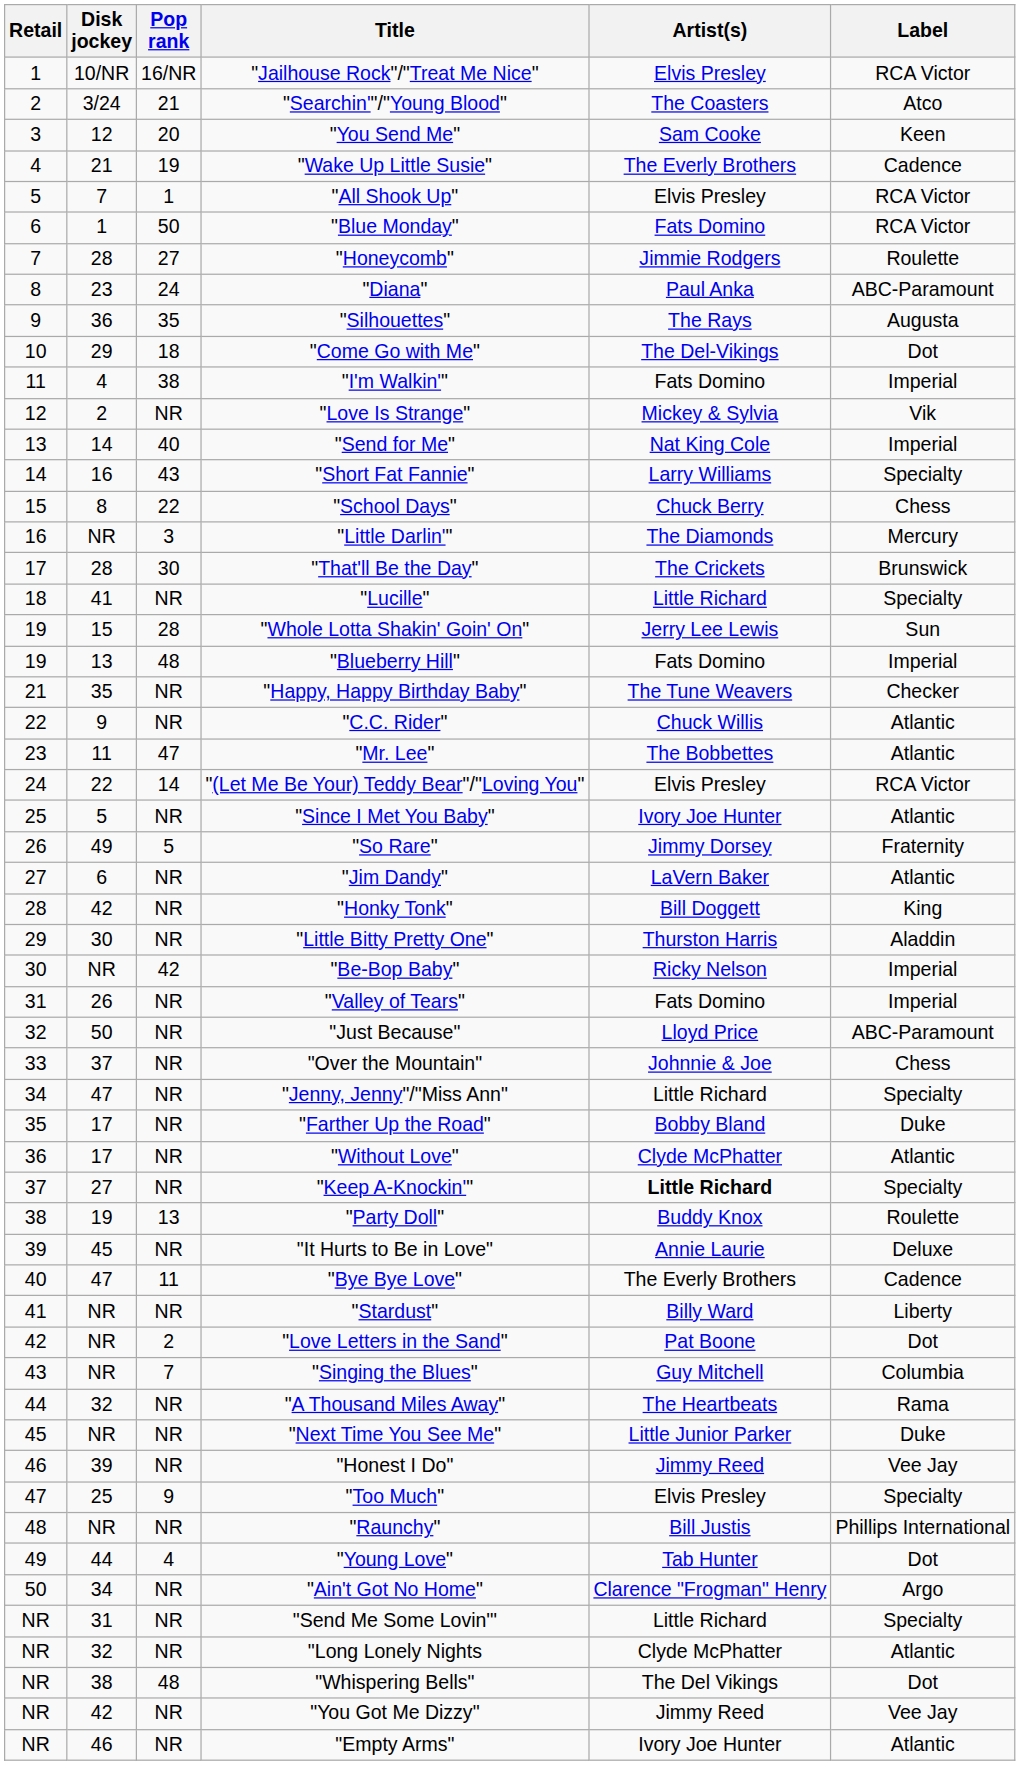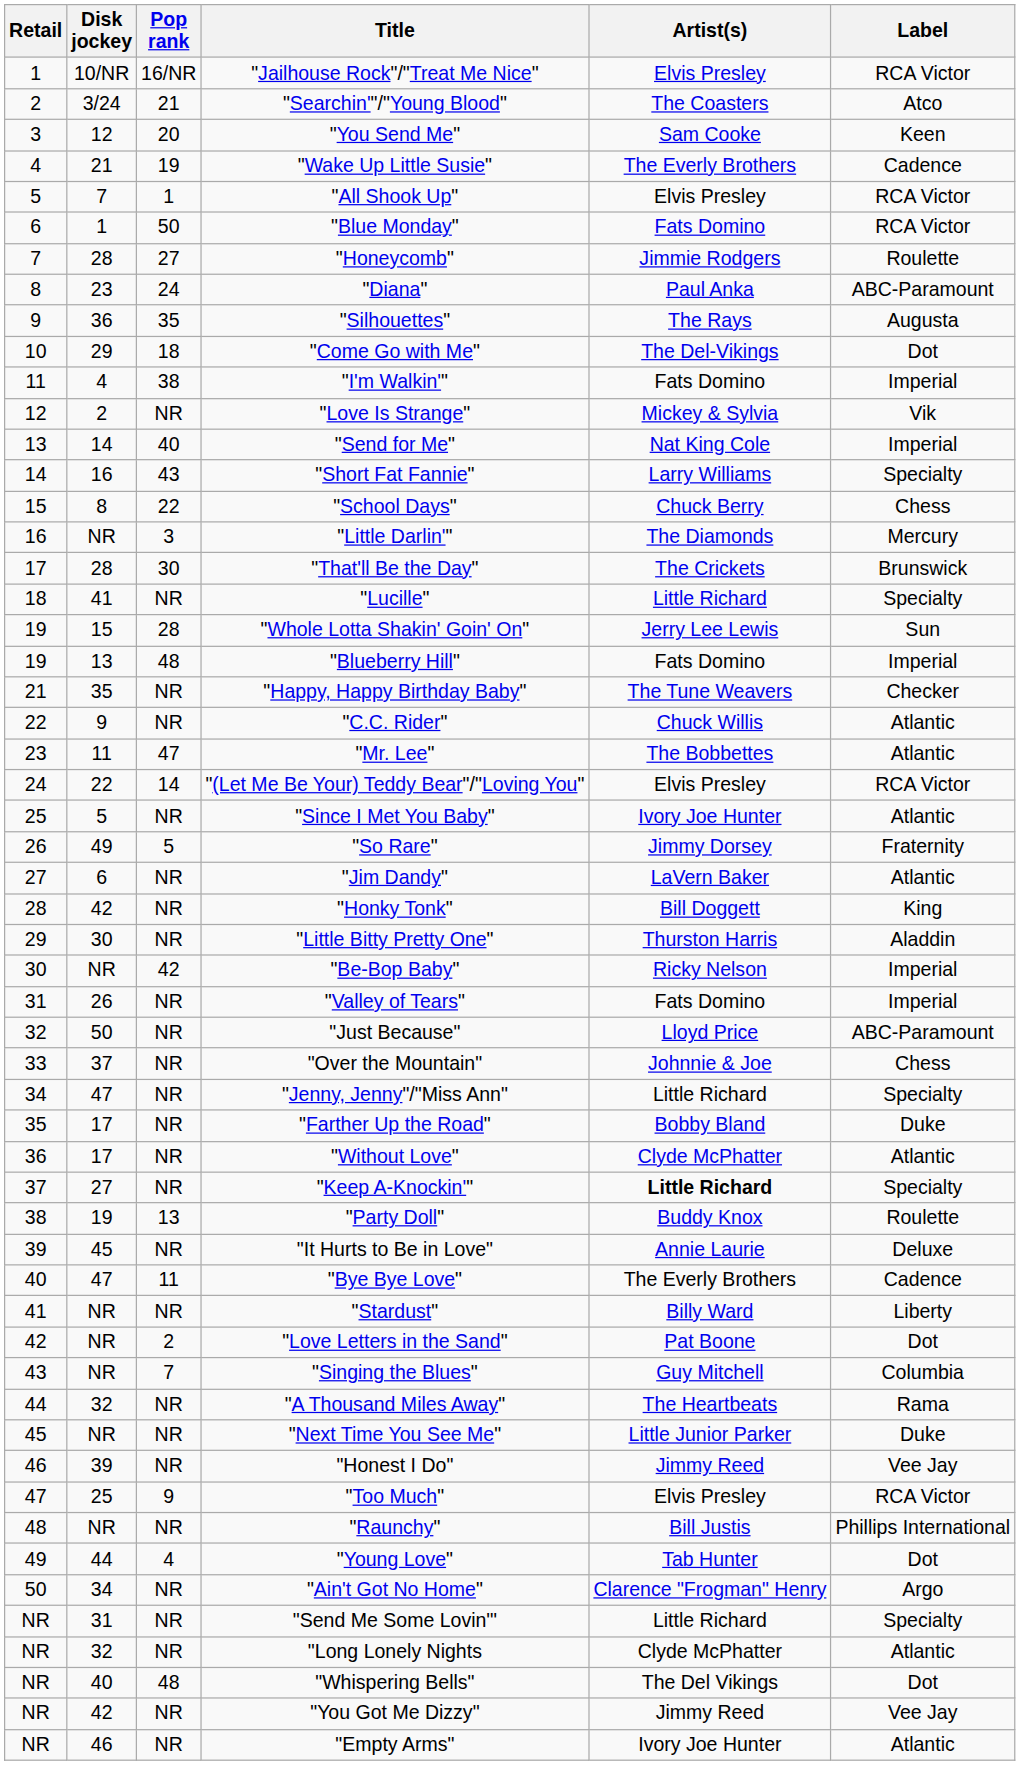 <table class="wikitable sortable" style="text-align: center">
 <tr>
 <th scope="col">Retail</th>
 <th scope="col">Disk<br>jockey</th>
 <th scope="col"><a href='#'>Pop<br>rank</a></th>
 <th scope="col">Title</th>
 <th scope="col">Artist(s)</th>
 <th scope="col">Label</th>
 </tr>
 <tr>
 <td>1</td>
 <td>10/NR</td>
 <td>16/NR</td>
 <td>"<a href='#'>Jailhouse Rock</a>"/"<a href='#'>Treat Me Nice</a>"</td>
 <td><a href='#'>Elvis Presley</a></td>
 <td>RCA Victor</td>
 </tr>
 <tr>
 <td>2</td>
 <td>3/24</td>
 <td>21</td>
 <td>"<a href='#'>Searchin'</a>"/"<a href='#'>Young Blood</a>"</td>
 <td><a href='#'>The Coasters</a></td>
 <td>Atco</td>
 </tr>
 <tr>
 <td>3</td>
 <td>12</td>
 <td>20</td>
 <td>"<a href='#'>You Send Me</a>"</td>
 <td><a href='#'>Sam Cooke</a></td>
 <td>Keen</td>
 </tr>
 <tr>
 <td>4</td>
 <td>21</td>
 <td>19</td>
 <td>"<a href='#'>Wake Up Little Susie</a>"</td>
 <td><a href='#'>The Everly Brothers</a></td>
 <td>Cadence</td>
 </tr>
 <tr>
 <td>5</td>
 <td>7</td>
 <td>1</td>
 <td>"<a href='#'>All Shook Up</a>"</td>
 <td>Elvis Presley</td>
 <td>RCA Victor</td>
 </tr>
 <tr>
 <td>6</td>
 <td>1</td>
 <td>50</td>
 <td>"<a href='#'>Blue Monday</a>"</td>
 <td><a href='#'>Fats Domino</a></td>
 <td>RCA Victor</td>
 </tr>
 <tr>
 <td>7</td>
 <td>28</td>
 <td>27</td>
 <td>"<a href='#'>Honeycomb</a>"</td>
 <td><a href='#'>Jimmie Rodgers</a></td>
 <td>Roulette</td>
 </tr>
 <tr>
 <td>8</td>
 <td>23</td>
 <td>24</td>
 <td>"<a href='#'>Diana</a>"</td>
 <td><a href='#'>Paul Anka</a></td>
 <td>ABC-Paramount</td>
 </tr>
 <tr>
 <td>9</td>
 <td>36</td>
 <td>35</td>
 <td>"<a href='#'>Silhouettes</a>"</td>
 <td><a href='#'>The Rays</a></td>
 <td>Augusta</td>
 </tr>
 <tr>
 <td>10</td>
 <td>29</td>
 <td>18</td>
 <td>"<a href='#'>Come Go with Me</a>"</td>
 <td><a href='#'>The Del-Vikings</a></td>
 <td>Dot</td>
 </tr>
 <tr>
 <td>11</td>
 <td>4</td>
 <td>38</td>
 <td>"<a href='#'>I'm Walkin'</a>"</td>
 <td>Fats Domino</td>
 <td>Imperial</td>
 </tr>
 <tr>
 <td>12</td>
 <td>2</td>
 <td>NR</td>
 <td>"<a href='#'>Love Is Strange</a>"</td>
 <td><a href='#'>Mickey & Sylvia</a></td>
 <td>Vik</td>
 </tr>
 <tr>
 <td>13</td>
 <td>14</td>
 <td>40</td>
 <td>"<a href='#'>Send for Me</a>"</td>
 <td><a href='#'>Nat King Cole</a></td>
 <td>Imperial</td>
 </tr>
 <tr>
 <td>14</td>
 <td>16</td>
 <td>43</td>
 <td>"<a href='#'>Short Fat Fannie</a>"</td>
 <td><a href='#'>Larry Williams</a></td>
 <td>Specialty</td>
 </tr>
 <tr>
 <td>15</td>
 <td>8</td>
 <td>22</td>
 <td>"<a href='#'>School Days</a>"</td>
 <td><a href='#'>Chuck Berry</a></td>
 <td>Chess</td>
 </tr>
 <tr>
 <td>16</td>
 <td>NR</td>
 <td>3</td>
 <td>"<a href='#'>Little Darlin'</a>"</td>
 <td><a href='#'>The Diamonds</a></td>
 <td>Mercury</td>
 </tr>
 <tr>
 <td>17</td>
 <td>28</td>
 <td>30</td>
 <td>"<a href='#'>That'll Be the Day</a>"</td>
 <td><a href='#'>The Crickets</a></td>
 <td>Brunswick</td>
 </tr>
 <tr>
 <td>18</td>
 <td>41</td>
 <td>NR</td>
 <td>"<a href='#'>Lucille</a>"</td>
 <td><a href='#'>Little Richard</a></td>
 <td>Specialty</td>
 </tr>
 <tr>
 <td>19</td>
 <td>15</td>
 <td>28</td>
 <td>"<a href='#'>Whole Lotta Shakin' Goin' On</a>"</td>
 <td><a href='#'>Jerry Lee Lewis</a></td>
 <td>Sun</td>
 </tr>
 <tr>
 <td>19</td>
 <td>13</td>
 <td>48</td>
 <td>"<a href='#'>Blueberry Hill</a>"</td>
 <td>Fats Domino</td>
 <td>Imperial</td>
 </tr>
 <tr>
 <td>21</td>
 <td>35</td>
 <td>NR</td>
 <td>"<a href='#'>Happy, Happy Birthday Baby</a>"</td>
 <td><a href='#'>The Tune Weavers</a></td>
 <td>Checker</td>
 </tr>
 <tr>
 <td>22</td>
 <td>9</td>
 <td>NR</td>
 <td>"<a href='#'>C.C. Rider</a>"</td>
 <td><a href='#'>Chuck Willis</a></td>
 <td>Atlantic</td>
 </tr>
 <tr>
 <td>23</td>
 <td>11</td>
 <td>47</td>
 <td>"<a href='#'>Mr. Lee</a>"</td>
 <td><a href='#'>The Bobbettes</a></td>
 <td>Atlantic</td>
 </tr>
 <tr>
 <td>24</td>
 <td>22</td>
 <td>14</td>
 <td>"<a href='#'>(Let Me Be Your) Teddy Bear</a>"/"<a href='#'>Loving You</a>"</td>
 <td>Elvis Presley</td>
 <td>RCA Victor</td>
 </tr>
 <tr>
 <td>25</td>
 <td>5</td>
 <td>NR</td>
 <td>"<a href='#'>Since I Met You Baby</a>"</td>
 <td><a href='#'>Ivory Joe Hunter</a></td>
 <td>Atlantic</td>
 </tr>
 <tr>
 <td>26</td>
 <td>49</td>
 <td>5</td>
 <td>"<a href='#'>So Rare</a>"</td>
 <td><a href='#'>Jimmy Dorsey</a></td>
 <td>Fraternity</td>
 </tr>
 <tr>
 <td>27</td>
 <td>6</td>
 <td>NR</td>
 <td>"<a href='#'>Jim Dandy</a>"</td>
 <td><a href='#'>LaVern Baker</a></td>
 <td>Atlantic</td>
 </tr>
 <tr>
 <td>28</td>
 <td>42</td>
 <td>NR</td>
 <td>"<a href='#'>Honky Tonk</a>"</td>
 <td><a href='#'>Bill Doggett</a></td>
 <td>King</td>
 </tr>
 <tr>
 <td>29</td>
 <td>30</td>
 <td>NR</td>
 <td>"<a href='#'>Little Bitty Pretty One</a>"</td>
 <td><a href='#'>Thurston Harris</a></td>
 <td>Aladdin</td>
 </tr>
 <tr>
 <td>30</td>
 <td>NR</td>
 <td>42</td>
 <td>"<a href='#'>Be-Bop Baby</a>"</td>
 <td><a href='#'>Ricky Nelson</a></td>
 <td>Imperial</td>
 </tr>
 <tr>
 <td>31</td>
 <td>26</td>
 <td>NR</td>
 <td>"<a href='#'>Valley of Tears</a>"</td>
 <td>Fats Domino</td>
 <td>Imperial</td>
 </tr>
 <tr>
 <td>32</td>
 <td>50</td>
 <td>NR</td>
 <td>"Just Because"</td>
 <td><a href='#'>Lloyd Price</a></td>
 <td>ABC-Paramount</td>
 </tr>
 <tr>
 <td>33</td>
 <td>37</td>
 <td>NR</td>
 <td>"Over the Mountain"</td>
 <td><a href='#'>Johnnie & Joe</a></td>
 <td>Chess</td>
 </tr>
 <tr>
 <td>34</td>
 <td>47</td>
 <td>NR</td>
 <td>"<a href='#'>Jenny, Jenny</a>"/"Miss Ann"</td>
 <td>Little Richard</td>
 <td>Specialty</td>
 </tr>
 <tr>
 <td>35</td>
 <td>17</td>
 <td>NR</td>
 <td>"<a href='#'>Farther Up the Road</a>"</td>
 <td><a href='#'>Bobby Bland</a></td>
 <td>Duke</td>
 </tr>
 <tr>
 <td>36</td>
 <td>17</td>
 <td>NR</td>
 <td>"<a href='#'>Without Love</a>"</td>
 <td><a href='#'>Clyde McPhatter</a></td>
 <td>Atlantic</td>
 </tr>
 <tr>
 <td>37</td>
 <td>27</td>
 <td>NR</td>
 <td>"<a href='#'>Keep A-Knockin'</a>"</td>
 <td><strong>Little Richard</strong></td>
 <td>Specialty</td>
 </tr>
 <tr>
 <td>38</td>
 <td>19</td>
 <td>13</td>
 <td>"<a href='#'>Party Doll</a>"</td>
 <td><a href='#'>Buddy Knox</a></td>
 <td>Roulette</td>
 </tr>
 <tr>
 <td>39</td>
 <td>45</td>
 <td>NR</td>
 <td>"It Hurts to Be in Love"</td>
 <td><a href='#'>Annie Laurie</a></td>
 <td>Deluxe</td>
 </tr>
 <tr>
 <td>40</td>
 <td>47</td>
 <td>11</td>
 <td>"<a href='#'>Bye Bye Love</a>"</td>
 <td>The Everly Brothers</td>
 <td>Cadence</td>
 </tr>
 <tr>
 <td>41</td>
 <td>NR</td>
 <td>NR</td>
 <td>"<a href='#'>Stardust</a>"</td>
 <td><a href='#'>Billy Ward</a></td>
 <td>Liberty</td>
 </tr>
 <tr>
 <td>42</td>
 <td>NR</td>
 <td>2</td>
 <td>"<a href='#'>Love Letters in the Sand</a>"</td>
 <td><a href='#'>Pat Boone</a></td>
 <td>Dot</td>
 </tr>
 <tr>
 <td>43</td>
 <td>NR</td>
 <td>7</td>
 <td>"<a href='#'>Singing the Blues</a>"</td>
 <td><a href='#'>Guy Mitchell</a></td>
 <td>Columbia</td>
 </tr>
 <tr>
 <td>44</td>
 <td>32</td>
 <td>NR</td>
 <td>"<a href='#'>A Thousand Miles Away</a>"</td>
 <td><a href='#'>The Heartbeats</a></td>
 <td>Rama</td>
 </tr>
 <tr>
 <td>45</td>
 <td>NR</td>
 <td>NR</td>
 <td>"<a href='#'>Next Time You See Me</a>"</td>
 <td><a href='#'>Little Junior Parker</a></td>
 <td>Duke</td>
 </tr>
 <tr>
 <td>46</td>
 <td>39</td>
 <td>NR</td>
 <td>"Honest I Do"</td>
 <td><a href='#'>Jimmy Reed</a></td>
 <td>Vee Jay</td>
 </tr>
 <tr>
 <td>47</td>
 <td>25</td>
 <td>9</td>
 <td>"<a href='#'>Too Much</a>"</td>
 <td>Elvis Presley</td>
-<td>Specialty</td>
+<td>RCA Victor</td>
 </tr>
 <tr>
 <td>48</td>
 <td>NR</td>
 <td>NR</td>
 <td>"<a href='#'>Raunchy</a>"</td>
 <td><a href='#'>Bill Justis</a></td>
 <td>Phillips International</td>
 </tr>
 <tr>
 <td>49</td>
 <td>44</td>
 <td>4</td>
 <td>"<a href='#'>Young Love</a>"</td>
 <td><a href='#'>Tab Hunter</a></td>
 <td>Dot</td>
 </tr>
 <tr>
 <td>50</td>
 <td>34</td>
 <td>NR</td>
 <td>"<a href='#'>Ain't Got No Home</a>"</td>
 <td><a href='#'>Clarence "Frogman" Henry</a></td>
 <td>Argo</td>
 </tr>
 <tr>
 <td>NR</td>
 <td>31</td>
 <td>NR</td>
 <td>"Send Me Some Lovin'"</td>
 <td>Little Richard</td>
 <td>Specialty</td>
 </tr>
 <tr>
 <td>NR</td>
 <td>32</td>
 <td>NR</td>
 <td>"Long Lonely Nights</td>
 <td>Clyde McPhatter</td>
 <td>Atlantic</td>
 </tr>
 <tr>
 <td>NR</td>
-<td>38</td>
+<td>40</td>
 <td>48</td>
 <td>"Whispering Bells"</td>
 <td>The Del Vikings</td>
 <td>Dot</td>
 </tr>
 <tr>
 <td>NR</td>
 <td>42</td>
 <td>NR</td>
 <td>"You Got Me Dizzy"</td>
 <td>Jimmy Reed</td>
 <td>Vee Jay</td>
 </tr>
 <tr>
 <td>NR</td>
 <td>46</td>
 <td>NR</td>
 <td>"Empty Arms"</td>
 <td>Ivory Joe Hunter</td>
 <td>Atlantic</td>
 </tr>
 </table>
